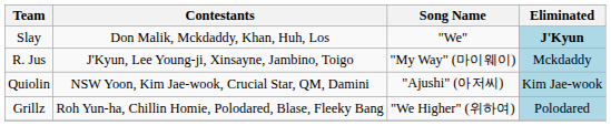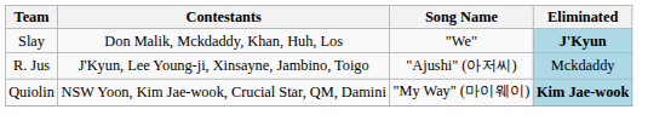 <table class="wikitable" style="text-align:center">
 <tr>
 <th>Team</th>
 <th>Contestants</th>
 <th>Song Name</th>
 <th>Eliminated</th>
 </tr>
 <tr>
 <td>Slay</td>
 <td>Don Malik, Mckdaddy, Khan, Huh, Los</td>
 <td>"We"</td>
 <td style="background:lightblue"><strong>J'Kyun</strong></td>
 </tr>
 <tr>
 <td>R. Jus</td>
 <td>J'Kyun, Lee Young-ji, Xinsayne, Jambino, Toigo</td>
-<td>"My Way" (마이웨이)</td>
+<td>"Ajushi" (아저씨)</td>
 <td style="background:lightblue">Mckdaddy</td>
 </tr>
 <tr>
 <td>Quiolin</td>
 <td>NSW Yoon, Kim Jae-wook, Crucial Star, QM, Damini</td>
-<td>"Ajushi" (아저씨)</td>
-<td style="background:lightblue">Kim Jae-wook</td>
-</tr>
-<tr>
-<td>Grillz</td>
-<td>Roh Yun-ha, Chillin Homie, Polodared, Blase, Fleeky Bang</td>
-<td>"We Higher" (위하여)</td>
-<td style="background:lightblue">Polodared</td>
+<td>"My Way" (마이웨이)</td>
+<td style="background:lightblue"><strong>Kim Jae-wook</strong></td>
 </tr>
 <tr>
 </tr>
 </table>
